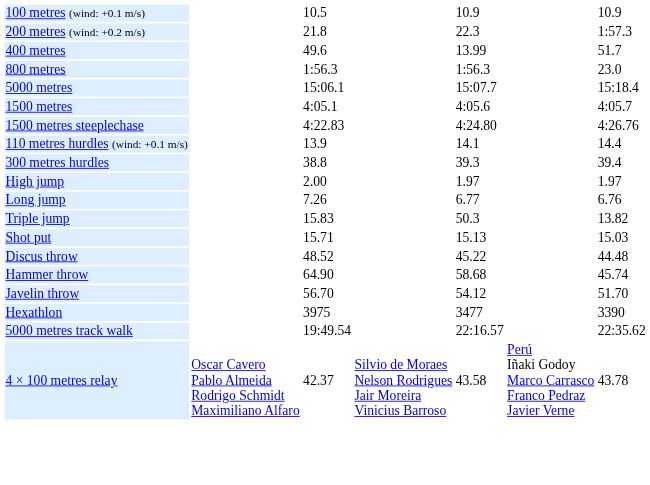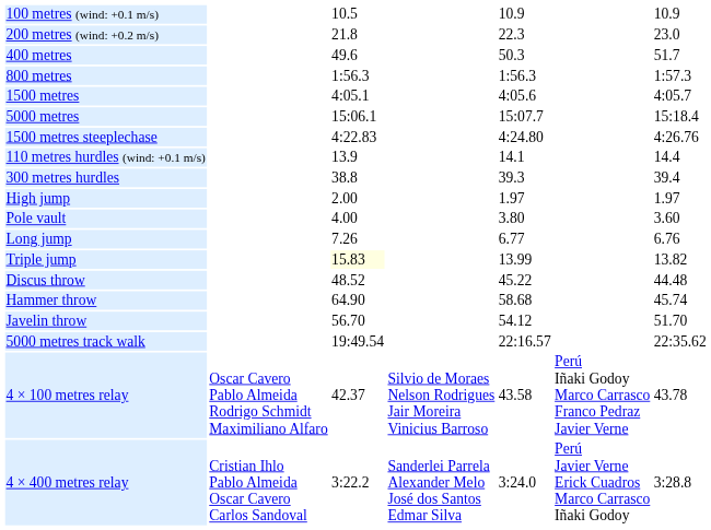 <table>
 <tr>
 <td bgcolor = DDEEFF><a href='#'>100 metres</a> <small>(wind: +0.1 m/s)</small></td>
 <td></td>
 <td>10.5</td>
 <td></td>
 <td>10.9</td>
 <td></td>
 <td>10.9</td>
 </tr>
 <tr>
 <td bgcolor = DDEEFF><a href='#'>200 metres</a> <small>(wind: +0.2 m/s)</small></td>
 <td></td>
 <td>21.8</td>
 <td></td>
 <td>22.3</td>
 <td></td>
-<td>1:57.3</td>
+<td>23.0</td>
 </tr>
 <tr>
 <td bgcolor = DDEEFF><a href='#'>400 metres</a></td>
 <td></td>
 <td>49.6</td>
 <td></td>
-<td>13.99</td>
+<td>50.3</td>
 <td></td>
 <td>51.7</td>
 </tr>
 <tr>
 <td bgcolor = DDEEFF><a href='#'>800 metres</a></td>
 <td></td>
 <td>1:56.3</td>
 <td></td>
 <td>1:56.3</td>
 <td></td>
-<td>23.0</td>
+<td>1:57.3</td>
+</tr>
+<tr>
+<td bgcolor = DDEEFF><a href='#'>1500 metres</a></td>
+<td></td>
+<td>4:05.1</td>
+<td></td>
+<td>4:05.6</td>
+<td></td>
+<td>4:05.7</td>
 </tr>
 <tr>
 <td bgcolor = DDEEFF><a href='#'>5000 metres</a></td>
 <td></td>
 <td>15:06.1</td>
 <td></td>
 <td>15:07.7</td>
 <td></td>
 <td>15:18.4</td>
-</tr>
-<tr>
-<td bgcolor = DDEEFF><a href='#'>1500 metres</a></td>
-<td></td>
-<td>4:05.1</td>
-<td></td>
-<td>4:05.6</td>
-<td></td>
-<td>4:05.7</td>
 </tr>
 <tr>
 <td bgcolor = DDEEFF><a href='#'>1500 metres steeplechase</a></td>
 <td></td>
 <td>4:22.83</td>
 <td></td>
 <td>4:24.80</td>
 <td></td>
 <td>4:26.76</td>
 </tr>
 <tr>
 <td bgcolor = DDEEFF><a href='#'>110 metres hurdles</a> <small>(wind: +0.1 m/s)</small></td>
 <td></td>
 <td>13.9</td>
 <td></td>
 <td>14.1</td>
 <td></td>
 <td>14.4</td>
 </tr>
 <tr>
 <td bgcolor = DDEEFF><a href='#'>300 metres hurdles</a></td>
 <td></td>
 <td>38.8</td>
 <td></td>
 <td>39.3</td>
 <td></td>
 <td>39.4</td>
 </tr>
 <tr>
 <td bgcolor = DDEEFF><a href='#'>High jump</a></td>
 <td></td>
 <td>2.00</td>
 <td></td>
 <td>1.97</td>
 <td></td>
 <td>1.97</td>
 </tr>
 <tr>
+<td bgcolor = DDEEFF><a href='#'>Pole vault</a></td>
+<td></td>
+<td>4.00</td>
+<td></td>
+<td>3.80</td>
+<td></td>
+<td>3.60</td>
+</tr>
+<tr>
 <td bgcolor = DDEEFF><a href='#'>Long jump</a></td>
 <td></td>
 <td>7.26</td>
 <td></td>
 <td>6.77</td>
 <td></td>
 <td>6.76</td>
 </tr>
 <tr>
 <td bgcolor = DDEEFF><a href='#'>Triple jump</a></td>
 <td></td>
-<td>15.83</td>
+<td style="background: lightyellow;">15.83</td>
 <td></td>
-<td>50.3</td>
+<td>13.99</td>
 <td></td>
 <td>13.82</td>
-</tr>
-<tr>
-<td bgcolor = DDEEFF><a href='#'>Shot put</a></td>
-<td></td>
-<td>15.71</td>
-<td></td>
-<td>15.13</td>
-<td></td>
-<td>15.03</td>
 </tr>
 <tr>
 <td bgcolor = DDEEFF><a href='#'>Discus throw</a></td>
 <td></td>
 <td>48.52</td>
 <td></td>
 <td>45.22</td>
 <td></td>
 <td>44.48</td>
 </tr>
 <tr>
 <td bgcolor = DDEEFF><a href='#'>Hammer throw</a></td>
 <td></td>
 <td>64.90</td>
 <td></td>
 <td>58.68</td>
 <td></td>
 <td>45.74</td>
 </tr>
 <tr>
 <td bgcolor = DDEEFF><a href='#'>Javelin throw</a></td>
 <td></td>
 <td>56.70</td>
 <td></td>
 <td>54.12</td>
 <td></td>
 <td>51.70</td>
 </tr>
 <tr>
-<td bgcolor = DDEEFF><a href='#'>Hexathlon</a></td>
-<td></td>
-<td>3975</td>
-<td></td>
-<td>3477</td>
-<td></td>
-<td>3390</td>
-</tr>
-<tr>
 <td bgcolor = DDEEFF><a href='#'>5000 metres track walk</a></td>
 <td></td>
 <td>19:49.54</td>
 <td></td>
 <td>22:16.57</td>
 <td></td>
 <td>22:35.62</td>
 </tr>
 <tr>
 <td bgcolor = DDEEFF><a href='#'>4 × 100 metres relay</a></td>
 <td> <br> <a href='#'>Oscar Cavero</a> <br> <a href='#'>Pablo Almeida</a> <br> <a href='#'>Rodrigo Schmidt</a> <br> <a href='#'>Maximiliano Alfaro</a></td>
 <td>42.37</td>
 <td> <br> <a href='#'>Silvio de Moraes</a> <br> <a href='#'>Nelson Rodrigues</a> <br> <a href='#'>Jair Moreira</a> <br> <a href='#'>Vinicius Barroso</a></td>
 <td>43.58</td>
 <td> <a href='#'>Perú</a> <br> Iñaki Godoy <br> <a href='#'>Marco Carrasco</a> <br> <a href='#'>Franco Pedraz</a> <br> <a href='#'>Javier Verne</a></td>
 <td>43.78</td>
 </tr>
+<tr>
+<td bgcolor = DDEEFF><a href='#'>4 × 400 metres relay</a></td>
+<td> <br> <a href='#'>Cristian Ihlo</a> <br> <a href='#'>Pablo Almeida</a> <br> <a href='#'>Oscar Cavero</a> <br> <a href='#'>Carlos Sandoval</a></td>
+<td>3:22.2</td>
+<td> <br> <a href='#'>Sanderlei Parrela</a> <br> <a href='#'>Alexander Melo</a> <br> <a href='#'>José dos Santos</a> <br> <a href='#'>Edmar Silva</a></td>
+<td>3:24.0</td>
+<td> <a href='#'>Perú</a> <br> <a href='#'>Javier Verne</a> <br> <a href='#'>Erick Cuadros</a> <br> <a href='#'>Marco Carrasco</a> <br> Iñaki Godoy</td>
+<td>3:28.8</td>
+</tr>
 </table>
